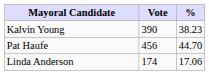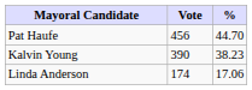 <table class="wikitable">
 <tr>
 <th style="background:#ddf; width:200px;">Mayoral Candidate</th>
 <th style="background:#ddf; width:50px;">Vote</th>
 <th style="background:#ddf; width:30px;">%</th>
 </tr>
 <tr>
+<td>Pat Haufe</td>
+<td>456</td>
+<td>44.70</td>
+</tr>
+<tr>
 <td>Kalvin Young</td>
 <td>390</td>
 <td>38.23</td>
-</tr>
-<tr>
-<td>Pat Haufe</td>
-<td>456</td>
-<td>44.70</td>
 </tr>
 <tr>
 <td>Linda Anderson</td>
 <td>174</td>
 <td>17.06</td>
 </tr>
 </table>
